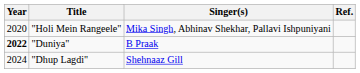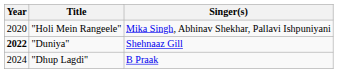 <table class="wikitable sortable.plainrowheaders">
 <tr>
 <th scope="col">Year</th>
 <th scope="col">Title</th>
 <th scope="col">Singer(s)</th>
-<th scope="col">Ref.</th>
 </tr>
 <tr>
 <td>2020</td>
 <td>"Holi Mein Rangeele"</td>
 <td><a href='#'>Mika Singh</a>, Abhinav Shekhar, Pallavi Ishpuniyani</td>
-<td></td>
 </tr>
 <tr>
 <td><strong>2022</strong></td>
 <td>"Duniya"</td>
-<td><a href='#'>B Praak</a></td>
-<td></td>
+<td><a href='#'>Shehnaaz Gill</a></td>
 </tr>
 <tr>
 <td>2024</td>
 <td>"Dhup Lagdi"</td>
-<td><a href='#'>Shehnaaz Gill</a></td>
-<td></td>
+<td><a href='#'>B Praak</a></td>
 </tr>
 </table>
